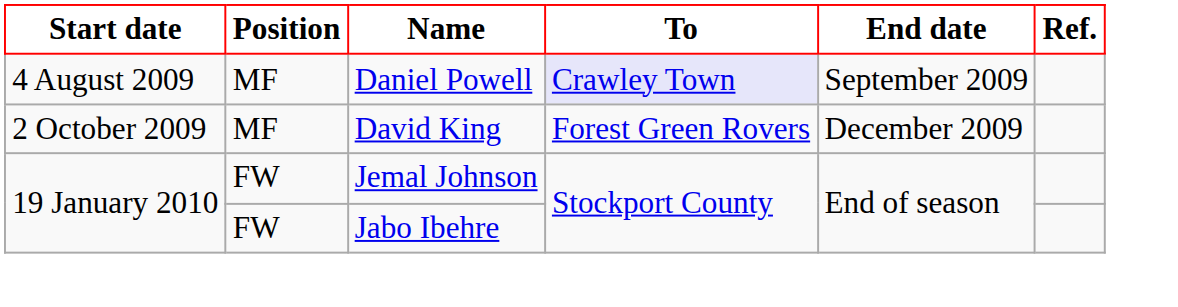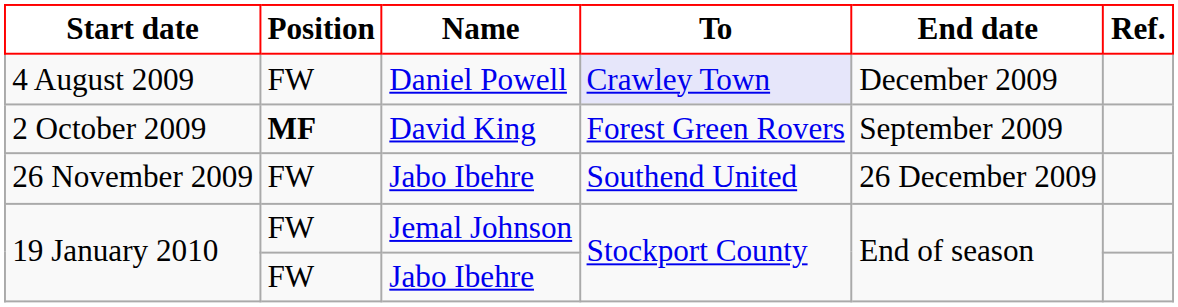 <table class="wikitable">
 <tr>
 <th style="background:#FFFFFF; color:black; border:1px solid red;">Start date</th>
 <th style="background:#FFFFFF; color:black; border:1px solid red;">Position</th>
 <th style="background:#FFFFFF; color:black; border:1px solid red;">Name</th>
 <th style="background:#FFFFFF; color:black; border:1px solid red;">To</th>
 <th style="background:#FFFFFF; color:black; border:1px solid red;">End date</th>
 <th style="background:#FFFFFF; color:black; border:1px solid red;">Ref.</th>
 </tr>
 <tr>
 <td>4 August 2009</td>
-<td>MF</td>
+<td>FW</td>
 <td> <a href='#'>Daniel Powell</a></td>
 <td style="background: lavender;"><a href='#'>Crawley Town</a></td>
+<td>December 2009</td>
+<td></td>
+</tr>
+<tr>
+<td>2 October 2009</td>
+<td><strong>MF</strong></td>
+<td> <a href='#'>David King</a></td>
+<td><a href='#'>Forest Green Rovers</a></td>
 <td>September 2009</td>
 <td></td>
 </tr>
 <tr>
-<td>2 October 2009</td>
-<td>MF</td>
-<td> <a href='#'>David King</a></td>
-<td><a href='#'>Forest Green Rovers</a></td>
-<td>December 2009</td>
+<td>26 November 2009</td>
+<td>FW</td>
+<td> <a href='#'>Jabo Ibehre</a></td>
+<td><a href='#'>Southend United</a></td>
+<td>26 December 2009</td>
 <td></td>
 </tr>
 <tr>
 <td rowspan="2">19 January 2010</td>
 <td>FW</td>
 <td> <a href='#'>Jemal Johnson</a></td>
 <td rowspan="2"><a href='#'>Stockport County</a></td>
 <td rowspan="2">End of season</td>
 <td></td>
 </tr>
 <tr>
 <td>FW</td>
 <td> <a href='#'>Jabo Ibehre</a></td>
 <td></td>
 </tr>
 </table>
